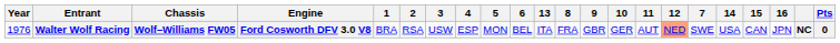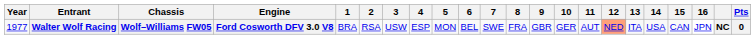 <table class="wikitable" style="text-align:center; font-size:90%">
 <tr>
 <th>Year</th>
 <th>Entrant</th>
 <th>Chassis</th>
 <th>Engine</th>
 <th>1</th>
 <th>2</th>
 <th>3</th>
 <th>4</th>
 <th>5</th>
 <th>6</th>
-<th>13</th>
+<th>7</th>
 <th>8</th>
 <th>9</th>
 <th>10</th>
 <th>11</th>
 <th>12</th>
-<th>7</th>
+<th>13</th>
 <th>14</th>
 <th>15</th>
 <th>16</th>
 <th></th>
 <th><a href='#'>Pts</a></th>
 </tr>
 <tr>
-<td><a href='#'>1976</a></td>
+<td><a href='#'>1977</a></td>
 <th><a href='#'>Walter Wolf Racing</a></th>
 <th><a href='#'>Wolf–Williams</a> <a href='#'>FW05</a></th>
 <th><a href='#'>Ford Cosworth DFV</a> 3.0 <a href='#'>V8</a></th>
 <td><a href='#'>BRA</a></td>
 <td><a href='#'>RSA</a></td>
 <td><a href='#'>USW</a></td>
 <td><a href='#'>ESP</a></td>
 <td><a href='#'>MON</a></td>
 <td><a href='#'>BEL</a></td>
-<td><a href='#'>ITA</a></td>
+<td><a href='#'>SWE</a></td>
 <td><a href='#'>FRA</a></td>
 <td><a href='#'>GBR</a></td>
 <td><a href='#'>GER</a></td>
 <td><a href='#'>AUT</a></td>
 <td style="background: lightsalmon;"><a href='#'>NED</a></td>
-<td><a href='#'>SWE</a></td>
+<td><a href='#'>ITA</a></td>
 <td><a href='#'>USA</a></td>
 <td><a href='#'>CAN</a></td>
 <td style="background:#ffffff;"><a href='#'>JPN</a><br></td>
 <th>NC</th>
 <th>0</th>
 </tr>
 </table>
